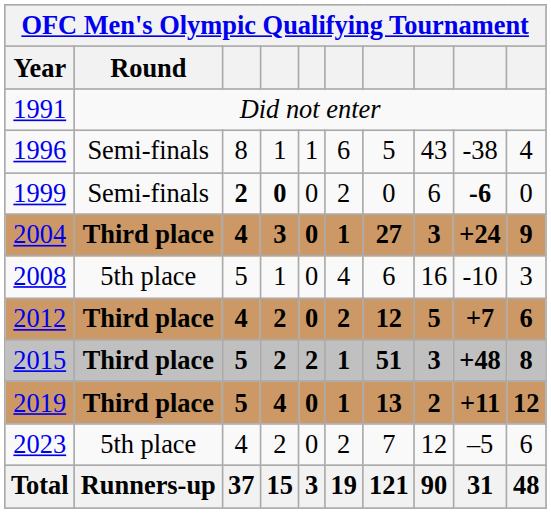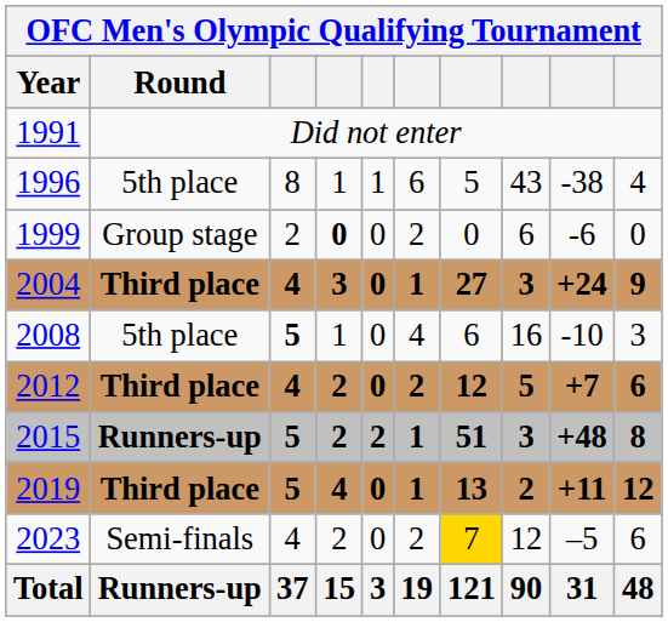 <table class="wikitable" style="text-align: center;">
 <tr>
 <th colspan=10><a href='#'>OFC Men's Olympic Qualifying Tournament</a></th>
 </tr>
 <tr>
 <th>Year</th>
 <th>Round</th>
 <th></th>
 <th></th>
 <th></th>
 <th></th>
 <th></th>
 <th></th>
 <th></th>
 <th></th>
 </tr>
 <tr>
 <td> <a href='#'>1991</a></td>
 <td colspan=9><em>Did not enter</em></td>
 </tr>
 <tr>
 <td> <a href='#'>1996</a></td>
-<td>Semi-finals</td>
+<td>5th place</td>
 <td>8</td>
 <td>1</td>
 <td>1</td>
 <td>6</td>
 <td>5</td>
 <td>43</td>
 <td>-38</td>
 <td>4</td>
 </tr>
 <tr>
 <td> <a href='#'>1999</a></td>
-<td>Semi-finals</td>
-<td><strong>2</strong></td>
+<td>Group stage</td>
+<td>2</td>
 <td><strong>0</strong></td>
 <td>0</td>
 <td>2</td>
 <td>0</td>
 <td>6</td>
-<td><strong>-6</strong></td>
+<td>-6</td>
 <td>0</td>
 </tr>
 <tr bgcolor="#cc9966">
 <td> <a href='#'>2004</a></td>
 <td><strong>Third place</strong></td>
 <td><strong>4</strong></td>
 <td><strong>3</strong></td>
 <td><strong>0</strong></td>
 <td><strong>1</strong></td>
 <td><strong>27</strong></td>
 <td><strong>3</strong></td>
 <td><strong>+24</strong></td>
 <td><strong>9</strong></td>
 </tr>
 <tr>
 <td> <a href='#'>2008</a></td>
 <td>5th place</td>
-<td>5</td>
+<td><strong>5</strong></td>
 <td>1</td>
 <td>0</td>
 <td>4</td>
 <td>6</td>
 <td>16</td>
 <td>-10</td>
 <td>3</td>
 </tr>
 <tr bgcolor="#cc9966">
 <td> <a href='#'>2012</a></td>
 <td><strong>Third place</strong></td>
 <td><strong>4</strong></td>
 <td><strong>2</strong></td>
 <td><strong>0</strong></td>
 <td><strong>2</strong></td>
 <td><strong>12</strong></td>
 <td><strong>5</strong></td>
 <td><strong>+7</strong></td>
 <td><strong>6</strong></td>
 </tr>
 <tr bgcolor=silver>
 <td> <a href='#'>2015</a></td>
-<td><strong>Third place</strong></td>
+<td><strong>Runners-up</strong></td>
 <td><strong>5</strong></td>
 <td><strong>2</strong></td>
 <td><strong>2</strong></td>
 <td><strong>1</strong></td>
 <td><strong>51</strong></td>
 <td><strong>3</strong></td>
 <td><strong>+48</strong></td>
 <td><strong>8</strong></td>
 </tr>
 <tr bgcolor="#cc9966">
 <td> <a href='#'>2019</a></td>
 <td><strong>Third place</strong></td>
 <td><strong>5</strong></td>
 <td><strong>4</strong></td>
 <td><strong>0</strong></td>
 <td><strong>1</strong></td>
 <td><strong>13</strong></td>
 <td><strong>2</strong></td>
 <td><strong>+11</strong></td>
 <td><strong>12</strong></td>
 </tr>
 <tr>
 <td> <a href='#'>2023</a></td>
-<td>5th place</td>
+<td>Semi-finals</td>
 <td>4</td>
 <td>2</td>
 <td>0</td>
 <td>2</td>
-<td>7</td>
+<td style="background: gold;">7</td>
 <td>12</td>
 <td>–5</td>
 <td>6</td>
 </tr>
 <tr>
 <th><strong>Total</strong></th>
 <th>Runners-up</th>
 <th><strong>37</strong></th>
 <th><strong>15</strong></th>
 <th><strong>3</strong></th>
 <th><strong>19</strong></th>
 <th><strong>121</strong></th>
 <th><strong>90</strong></th>
 <th><strong>31</strong></th>
 <th><strong>48</strong></th>
 </tr>
 </table>
